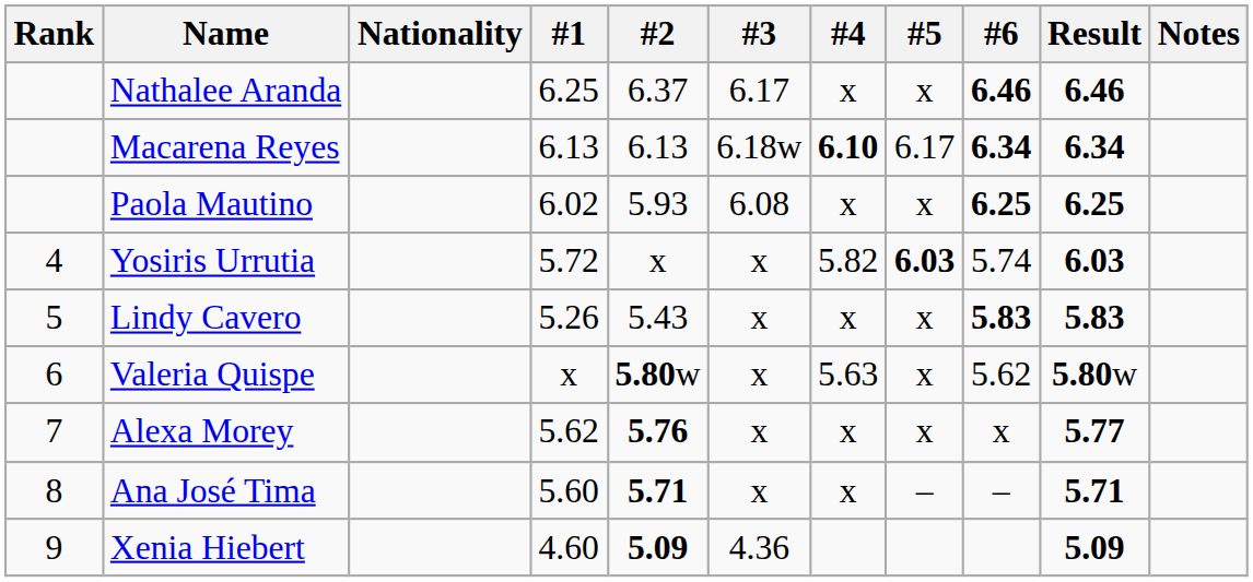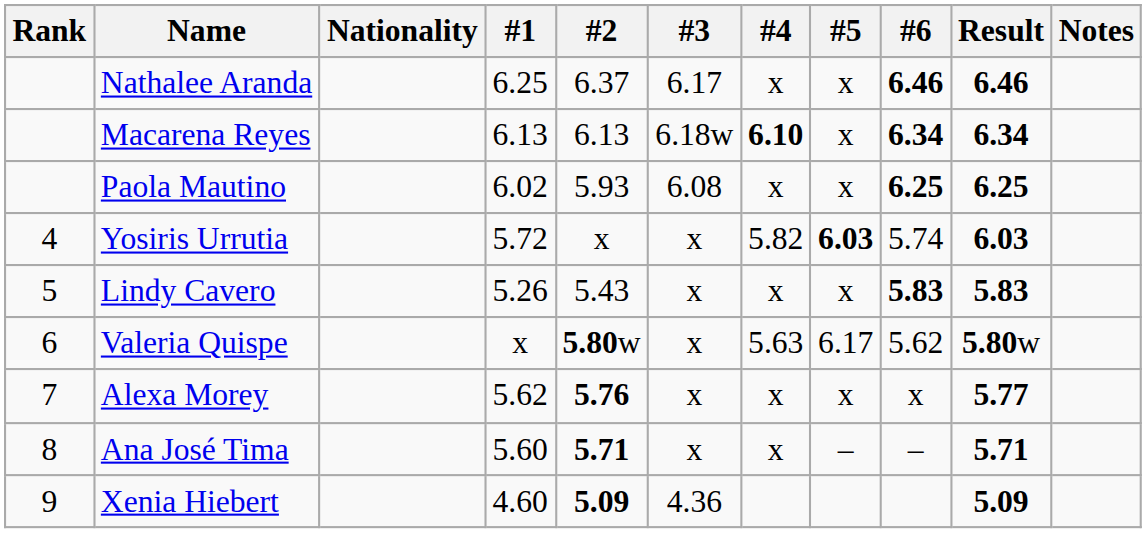 <table class="wikitable sortable" style="text-align:center;font-size:95%">
 <tr>
 <th>Rank</th>
 <th>Name</th>
 <th>Nationality</th>
 <th>#1</th>
 <th>#2</th>
 <th>#3</th>
 <th>#4</th>
 <th>#5</th>
 <th>#6</th>
 <th>Result</th>
 <th>Notes</th>
 </tr>
 <tr>
 <td></td>
 <td align=left><a href='#'>Nathalee Aranda</a></td>
 <td align=left></td>
 <td>6.25</td>
 <td>6.37</td>
 <td>6.17</td>
 <td>x</td>
 <td>x</td>
 <td><strong>6.46</strong></td>
 <td><strong>6.46</strong></td>
 <td></td>
 </tr>
 <tr>
 <td></td>
 <td align=left><a href='#'>Macarena Reyes</a></td>
 <td align=left></td>
 <td>6.13</td>
 <td>6.13</td>
 <td>6.18w</td>
 <td><strong>6.10</strong></td>
-<td>6.17</td>
+<td>x</td>
 <td><strong>6.34</strong></td>
 <td><strong>6.34</strong></td>
 <td></td>
 </tr>
 <tr>
 <td></td>
 <td align=left><a href='#'>Paola Mautino</a></td>
 <td align=left></td>
 <td>6.02</td>
 <td>5.93</td>
 <td>6.08</td>
 <td>x</td>
 <td>x</td>
 <td><strong>6.25</strong></td>
 <td><strong>6.25</strong></td>
 <td></td>
 </tr>
 <tr>
 <td>4</td>
 <td align=left><a href='#'>Yosiris Urrutia</a></td>
 <td align=left></td>
 <td>5.72</td>
 <td>x</td>
 <td>x</td>
 <td>5.82</td>
 <td><strong>6.03</strong></td>
 <td>5.74</td>
 <td><strong>6.03</strong></td>
 <td></td>
 </tr>
 <tr>
 <td>5</td>
 <td align=left><a href='#'>Lindy Cavero</a></td>
 <td align=left></td>
 <td>5.26</td>
 <td>5.43</td>
 <td>x</td>
 <td>x</td>
 <td>x</td>
 <td><strong>5.83</strong></td>
 <td><strong>5.83</strong></td>
 <td></td>
 </tr>
 <tr>
 <td>6</td>
 <td align=left><a href='#'>Valeria Quispe</a></td>
 <td align=left></td>
 <td>x</td>
 <td><strong>5.80</strong>w</td>
 <td>x</td>
 <td>5.63</td>
-<td>x</td>
+<td>6.17</td>
 <td>5.62</td>
 <td><strong>5.80</strong>w</td>
 <td></td>
 </tr>
 <tr>
 <td>7</td>
 <td align=left><a href='#'>Alexa Morey</a></td>
 <td align=left></td>
 <td>5.62</td>
 <td><strong>5.76</strong></td>
 <td>x</td>
 <td>x</td>
 <td>x</td>
 <td>x</td>
 <td><strong>5.77</strong></td>
 <td></td>
 </tr>
 <tr>
 <td>8</td>
 <td align=left><a href='#'>Ana José Tima</a></td>
 <td align=left></td>
 <td>5.60</td>
 <td><strong>5.71</strong></td>
 <td>x</td>
 <td>x</td>
 <td>–</td>
 <td>–</td>
 <td><strong>5.71</strong></td>
 <td></td>
 </tr>
 <tr>
 <td>9</td>
 <td align=left><a href='#'>Xenia Hiebert</a></td>
 <td align=left></td>
 <td>4.60</td>
 <td><strong>5.09</strong></td>
 <td>4.36</td>
 <td></td>
 <td></td>
 <td></td>
 <td><strong>5.09</strong></td>
 <td></td>
 </tr>
 </table>
